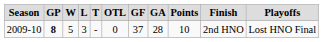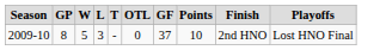 <table class="wikitable">
 <tr align="center"  bgcolor="#dddddd">
 <td><strong>Season</strong></td>
 <td><strong>GP </strong></td>
 <td><strong> W </strong></td>
 <td><strong> L </strong></td>
 <td><strong> T </strong></td>
 <td><strong>OTL</strong></td>
 <td><strong>GF </strong></td>
-<td><strong>GA </strong></td>
 <td><strong>Points</strong></td>
 <td><strong>Finish</strong></td>
 <td><strong>Playoffs</strong></td>
 </tr>
 <tr align="center">
 <td>2009-10</td>
-<td><strong>8</strong></td>
+<td>8</td>
 <td>5</td>
 <td>3</td>
 <td>-</td>
 <td>0</td>
 <td>37</td>
-<td>28</td>
 <td>10</td>
 <td>2nd HNO</td>
 <td>Lost HNO Final</td>
 </tr>
 </table>
